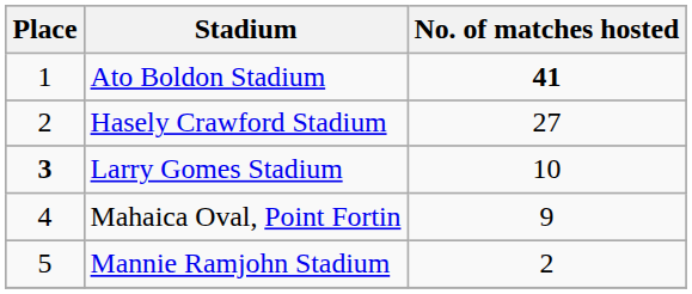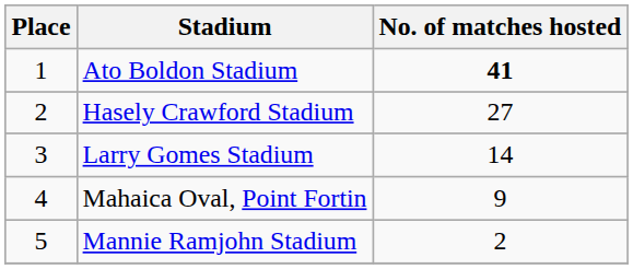 <table class="wikitable" style="font-size:90%;">
 <tr>
 <th>Place</th>
 <th>Stadium</th>
 <th>No. of matches hosted</th>
 </tr>
 <tr>
 <td align=center>1</td>
 <td><a href='#'>Ato Boldon Stadium</a></td>
 <td align=center><strong>41</strong></td>
 </tr>
 <tr>
 <td align=center>2</td>
 <td><a href='#'>Hasely Crawford Stadium</a></td>
 <td align=center>27</td>
 </tr>
 <tr>
-<td align=center><strong>3</strong></td>
+<td align=center>3</td>
 <td><a href='#'>Larry Gomes Stadium</a></td>
-<td align=center>10</td>
+<td align=center>14</td>
 </tr>
 <tr>
 <td align=center>4</td>
 <td>Mahaica Oval, <a href='#'>Point Fortin</a></td>
 <td align=center>9</td>
 </tr>
 <tr>
 <td align=center>5</td>
 <td><a href='#'>Mannie Ramjohn Stadium</a></td>
 <td align=center>2</td>
 </tr>
 <tr>
 </tr>
 </table>
